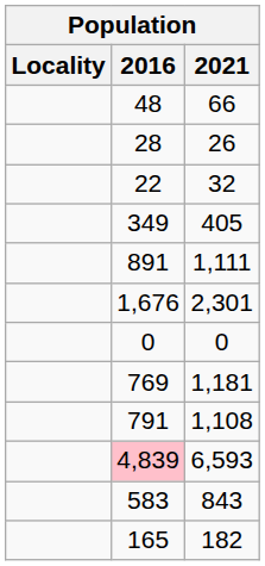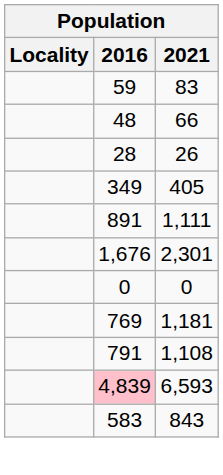 <table class="wikitable" style="text-align:center;">
 <tr>
 <th colspan="3" style="text-align:center;  font-weight:bold">Population</th>
 </tr>
 <tr>
 <th style="text-align:center; background:  font-weight:bold">Locality</th>
 <th style="text-align:center; background:  font-weight:bold"><strong>2016</strong></th>
 <th style="text-align:center; background:  font-weight:bold"><strong>2021</strong></th>
 </tr>
 <tr>
 <td></td>
+<td>59</td>
+<td>83</td>
+</tr>
+<tr>
+<td></td>
 <td>48</td>
 <td>66</td>
 </tr>
 <tr>
 <td></td>
 <td>28</td>
 <td>26</td>
-</tr>
-<tr>
-<td></td>
-<td>22</td>
-<td>32</td>
 </tr>
 <tr>
 <td></td>
 <td>349</td>
 <td>405</td>
 </tr>
 <tr>
 <td></td>
 <td>891</td>
 <td>1,111</td>
 </tr>
 <tr>
 <td></td>
 <td>1,676</td>
 <td>2,301</td>
 </tr>
 <tr>
 <td></td>
 <td>0</td>
 <td>0</td>
 </tr>
 <tr>
 <td></td>
 <td>769</td>
 <td>1,181</td>
 </tr>
 <tr>
 <td></td>
 <td>791</td>
 <td>1,108</td>
 </tr>
 <tr>
 <td></td>
 <td style="background: pink;">4,839</td>
 <td>6,593</td>
 </tr>
 <tr>
 <td></td>
 <td>583</td>
 <td>843</td>
 </tr>
-<tr>
-<td></td>
-<td>165</td>
-<td>182</td>
-</tr>
 </table>
